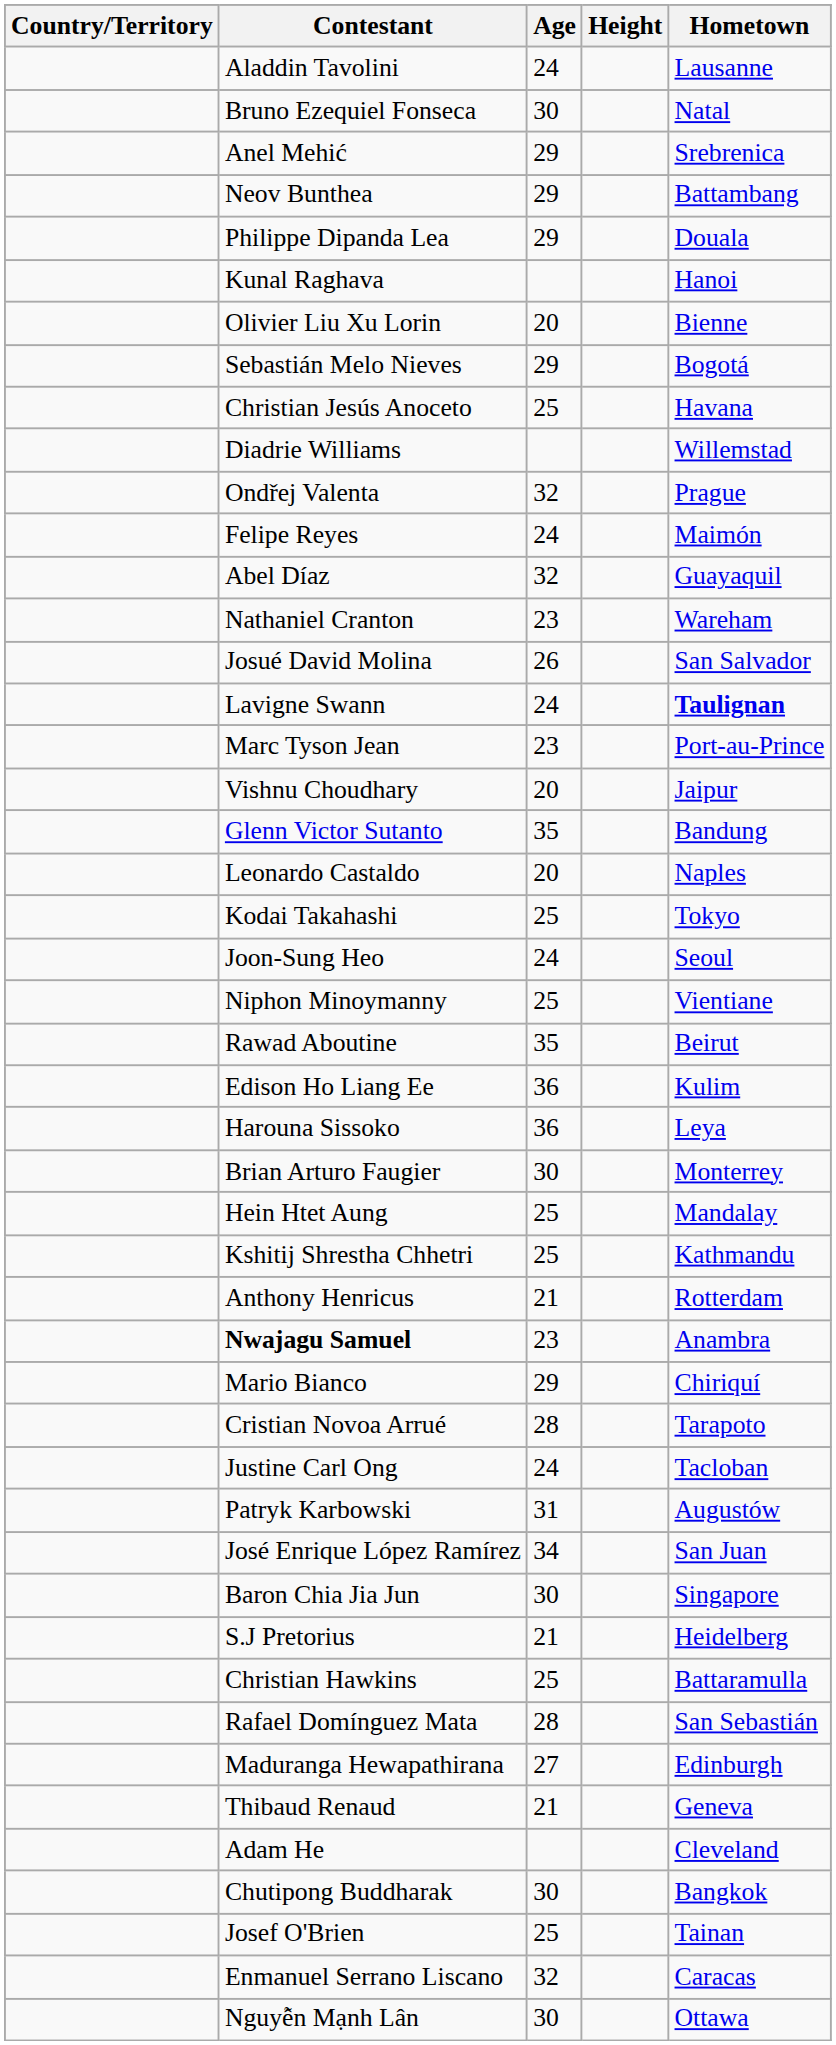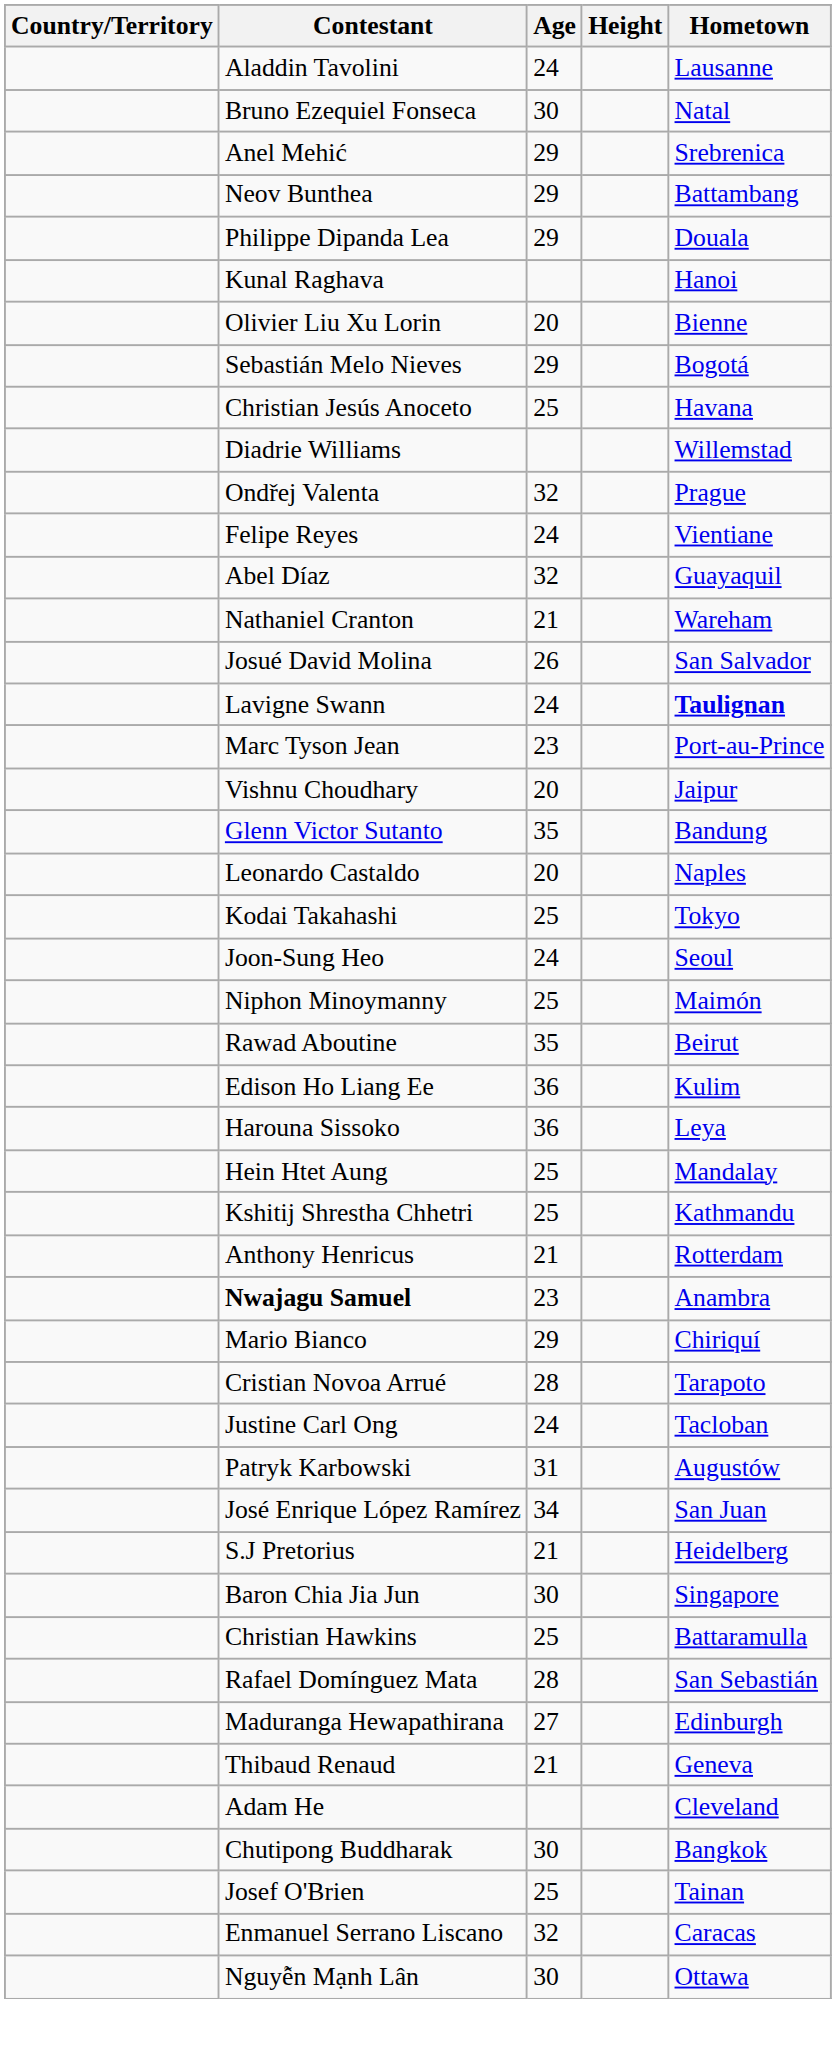 <table class="wikitable sortable" style="font-size:85%;">
 <tr>
 <th>Country/Territory</th>
 <th>Contestant</th>
 <th>Age</th>
 <th>Height</th>
 <th>Hometown</th>
 </tr>
 <tr>
 <td></td>
 <td>Aladdin Tavolini</td>
 <td>24</td>
 <td></td>
 <td><a href='#'>Lausanne</a></td>
 </tr>
 <tr>
 <td></td>
 <td>Bruno Ezequiel Fonseca</td>
 <td>30</td>
 <td></td>
 <td><a href='#'>Natal</a></td>
 </tr>
 <tr>
 <td></td>
 <td>Anel Mehić</td>
 <td>29</td>
 <td></td>
 <td><a href='#'>Srebrenica</a></td>
 </tr>
 <tr>
 <td></td>
 <td>Neov Bunthea</td>
 <td>29</td>
 <td></td>
 <td><a href='#'>Battambang</a></td>
 </tr>
 <tr>
 <td></td>
 <td>Philippe Dipanda Lea</td>
 <td>29</td>
 <td></td>
 <td><a href='#'>Douala</a></td>
 </tr>
 <tr>
 <td></td>
 <td>Kunal Raghava</td>
 <td></td>
 <td></td>
 <td><a href='#'>Hanoi</a></td>
 </tr>
 <tr>
 <td></td>
 <td>Olivier Liu Xu Lorin</td>
 <td>20</td>
 <td></td>
 <td><a href='#'>Bienne</a></td>
 </tr>
 <tr>
 <td></td>
 <td>Sebastián Melo Nieves</td>
 <td>29</td>
 <td></td>
 <td><a href='#'>Bogotá</a></td>
 </tr>
 <tr>
 <td></td>
 <td>Christian Jesús Anoceto</td>
 <td>25</td>
 <td></td>
 <td><a href='#'>Havana</a></td>
 </tr>
 <tr>
 <td></td>
 <td>Diadrie Williams</td>
 <td></td>
 <td></td>
 <td><a href='#'>Willemstad</a></td>
 </tr>
 <tr>
 <td></td>
 <td>Ondřej Valenta</td>
 <td>32</td>
 <td></td>
 <td><a href='#'>Prague</a></td>
 </tr>
 <tr>
 <td></td>
 <td>Felipe Reyes</td>
 <td>24</td>
 <td></td>
-<td><a href='#'>Maimón</a></td>
+<td><a href='#'>Vientiane</a></td>
 </tr>
 <tr>
 <td></td>
 <td>Abel Díaz</td>
 <td>32</td>
 <td></td>
 <td><a href='#'>Guayaquil</a></td>
 </tr>
 <tr>
 <td></td>
 <td>Nathaniel Cranton</td>
-<td>23</td>
+<td>21</td>
 <td></td>
 <td><a href='#'>Wareham</a></td>
 </tr>
 <tr>
 <td></td>
 <td>Josué David Molina</td>
 <td>26</td>
 <td></td>
 <td><a href='#'>San Salvador</a></td>
 </tr>
 <tr>
 <td></td>
 <td>Lavigne Swann</td>
 <td>24</td>
 <td></td>
 <td><strong><a href='#'>Taulignan</a></strong></td>
 </tr>
 <tr>
 <td></td>
 <td>Marc Tyson Jean</td>
 <td>23</td>
 <td></td>
 <td><a href='#'>Port-au-Prince</a></td>
 </tr>
 <tr>
 <td></td>
 <td>Vishnu Choudhary</td>
 <td>20</td>
 <td></td>
 <td><a href='#'>Jaipur</a></td>
 </tr>
 <tr>
 <td></td>
 <td><a href='#'>Glenn Victor Sutanto</a></td>
 <td>35</td>
 <td></td>
 <td><a href='#'>Bandung</a></td>
 </tr>
 <tr>
 <td></td>
 <td>Leonardo Castaldo</td>
 <td>20</td>
 <td></td>
 <td><a href='#'>Naples</a></td>
 </tr>
 <tr>
 <td></td>
 <td>Kodai Takahashi</td>
 <td>25</td>
 <td></td>
 <td><a href='#'>Tokyo</a></td>
 </tr>
 <tr>
 <td></td>
 <td>Joon-Sung Heo</td>
 <td>24</td>
 <td></td>
 <td><a href='#'>Seoul</a></td>
 </tr>
 <tr>
 <td></td>
 <td>Niphon Minoymanny</td>
 <td>25</td>
 <td></td>
-<td><a href='#'>Vientiane</a></td>
+<td><a href='#'>Maimón</a></td>
 </tr>
 <tr>
 <td></td>
 <td>Rawad Aboutine</td>
 <td>35</td>
 <td></td>
 <td><a href='#'>Beirut</a></td>
 </tr>
 <tr>
 <td></td>
 <td>Edison Ho Liang Ee</td>
 <td>36</td>
 <td></td>
 <td><a href='#'>Kulim</a></td>
 </tr>
 <tr>
 <td></td>
 <td>Harouna Sissoko</td>
 <td>36</td>
 <td></td>
 <td><a href='#'>Leya</a></td>
-</tr>
-<tr>
-<td></td>
-<td>Brian Arturo Faugier</td>
-<td>30</td>
-<td></td>
-<td><a href='#'>Monterrey</a></td>
 </tr>
 <tr>
 <td></td>
 <td>Hein Htet Aung</td>
 <td>25</td>
 <td></td>
 <td><a href='#'>Mandalay</a></td>
 </tr>
 <tr>
 <td></td>
 <td>Kshitij Shrestha Chhetri</td>
 <td>25</td>
 <td></td>
 <td><a href='#'>Kathmandu</a></td>
 </tr>
 <tr>
 <td></td>
 <td>Anthony Henricus</td>
 <td>21</td>
 <td></td>
 <td><a href='#'>Rotterdam</a></td>
 </tr>
 <tr>
 <td><strong></strong></td>
 <td><strong>Nwajagu Samuel</strong></td>
 <td>23</td>
 <td></td>
 <td><a href='#'>Anambra</a></td>
 </tr>
 <tr>
 <td></td>
 <td>Mario Bianco</td>
 <td>29</td>
 <td></td>
 <td><a href='#'>Chiriquí</a></td>
 </tr>
 <tr>
 <td></td>
 <td>Cristian Novoa Arrué</td>
 <td>28</td>
 <td></td>
 <td><a href='#'>Tarapoto</a></td>
 </tr>
 <tr>
 <td></td>
 <td>Justine Carl Ong</td>
 <td>24</td>
 <td></td>
 <td><a href='#'>Tacloban</a></td>
 </tr>
 <tr>
 <td></td>
 <td>Patryk Karbowski</td>
 <td>31</td>
 <td></td>
 <td><a href='#'>Augustów</a></td>
 </tr>
 <tr>
 <td></td>
 <td>José Enrique López Ramírez</td>
 <td>34</td>
 <td></td>
 <td><a href='#'>San Juan</a></td>
 </tr>
 <tr>
 <td></td>
+<td>S.J Pretorius</td>
+<td>21</td>
+<td></td>
+<td><a href='#'>Heidelberg</a></td>
+</tr>
+<tr>
+<td></td>
 <td>Baron Chia Jia Jun</td>
 <td>30</td>
 <td></td>
 <td><a href='#'>Singapore</a></td>
-</tr>
-<tr>
-<td></td>
-<td>S.J Pretorius</td>
-<td>21</td>
-<td></td>
-<td><a href='#'>Heidelberg</a></td>
 </tr>
 <tr>
 <td></td>
 <td>Christian Hawkins</td>
 <td>25</td>
 <td></td>
 <td><a href='#'>Battaramulla</a></td>
 </tr>
 <tr>
 <td></td>
 <td>Rafael Domínguez Mata</td>
 <td>28</td>
 <td></td>
 <td><a href='#'>San Sebastián</a></td>
 </tr>
 <tr>
 <td></td>
 <td>Maduranga Hewapathirana</td>
 <td>27</td>
 <td></td>
 <td><a href='#'>Edinburgh</a></td>
 </tr>
 <tr>
 <td></td>
 <td>Thibaud Renaud</td>
 <td>21</td>
 <td></td>
 <td><a href='#'>Geneva</a></td>
 </tr>
 <tr>
 <td></td>
 <td>Adam He</td>
 <td></td>
 <td></td>
 <td><a href='#'>Cleveland</a></td>
 </tr>
 <tr>
 <td></td>
 <td>Chutipong Buddharak</td>
 <td>30</td>
 <td></td>
 <td><a href='#'>Bangkok</a></td>
 </tr>
 <tr>
 <td></td>
 <td>Josef O'Brien</td>
 <td>25</td>
 <td></td>
 <td><a href='#'>Tainan</a></td>
 </tr>
 <tr>
 <td></td>
 <td>Enmanuel Serrano Liscano</td>
 <td>32</td>
 <td></td>
 <td><a href='#'>Caracas</a></td>
 </tr>
 <tr>
 <td></td>
 <td>Nguyễn Mạnh Lân</td>
 <td>30</td>
 <td></td>
 <td><a href='#'>Ottawa</a></td>
 </tr>
 </table>
